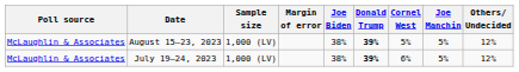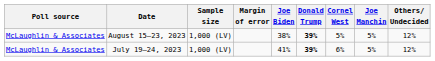 <table class="wikitable sortable mw-datatable" style="text-align:center;font-size:90%;line-height:17px">
 <tr>
 <th>Poll source</th>
 <th>Date</th>
 <th>Sample<br>size</th>
 <th>Margin<br>of error</th>
 <th class="unsortable"><a href='#'>Joe<br>Biden</a><br><small></small></th>
 <th class="unsortable"><a href='#'>Donald<br>Trump</a><br><small></small></th>
 <th class="unsortable"><a href='#'>Cornel<br>West</a><br><small></small></th>
 <th class="unsortable"><a href='#'>Joe<br>Manchin</a><br><small></small></th>
 <th class="unsortable">Others/<br>Undecided</th>
 </tr>
 <tr>
 <td><a href='#'>McLaughlin & Associates</a></td>
 <td data-sort-value="2023-08-23">August 15–23, 2023</td>
 <td>1,000 (LV)</td>
 <td></td>
 <td>38%</td>
 <td><strong>39%</strong></td>
 <td>5%</td>
 <td>5%</td>
 <td>12%</td>
 </tr>
 <tr>
 <td><a href='#'>McLaughlin & Associates</a></td>
 <td data-sort-value="2023-07-24">July 19–24, 2023</td>
 <td>1,000 (LV)</td>
 <td></td>
-<td>38%</td>
+<td>41%</td>
 <td><strong>39%</strong></td>
 <td>6%</td>
 <td>5%</td>
 <td>12%</td>
 </tr>
 </table>
